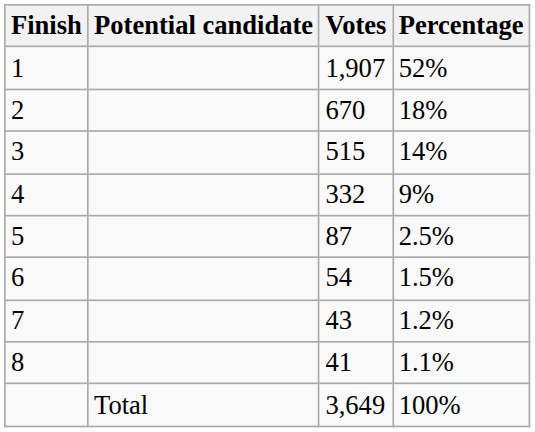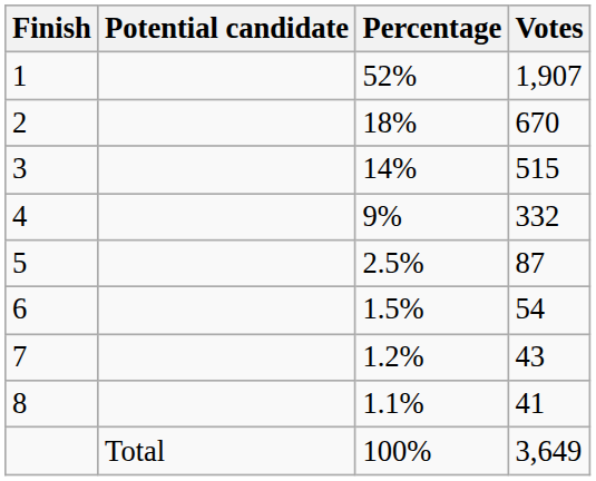 <table class="wikitable sortable">
 <tr>
 <th>Finish</th>
 <th>Potential candidate</th>
+<th>Percentage</th>
 <th>Votes</th>
-<th>Percentage</th>
 </tr>
 <tr>
 <td>1</td>
 <td></td>
+<td>52%</td>
 <td>1,907</td>
-<td>52%</td>
 </tr>
 <tr>
 <td>2</td>
 <td></td>
+<td>18%</td>
 <td>670</td>
-<td>18%</td>
 </tr>
 <tr>
 <td>3</td>
 <td></td>
+<td>14%</td>
 <td>515</td>
-<td>14%</td>
 </tr>
 <tr>
 <td>4</td>
 <td></td>
+<td>9%</td>
 <td>332</td>
-<td>9%</td>
 </tr>
 <tr>
 <td>5</td>
 <td></td>
+<td>2.5%</td>
 <td>87</td>
-<td>2.5%</td>
 </tr>
 <tr>
 <td>6</td>
 <td></td>
+<td>1.5%</td>
 <td>54</td>
-<td>1.5%</td>
 </tr>
 <tr>
 <td>7</td>
 <td></td>
+<td>1.2%</td>
 <td>43</td>
-<td>1.2%</td>
 </tr>
 <tr>
 <td>8</td>
 <td></td>
+<td>1.1%</td>
 <td>41</td>
-<td>1.1%</td>
 </tr>
 <tr>
 <td></td>
 <td>Total</td>
+<td>100%</td>
 <td>3,649</td>
-<td>100%</td>
 </tr>
 </table>
